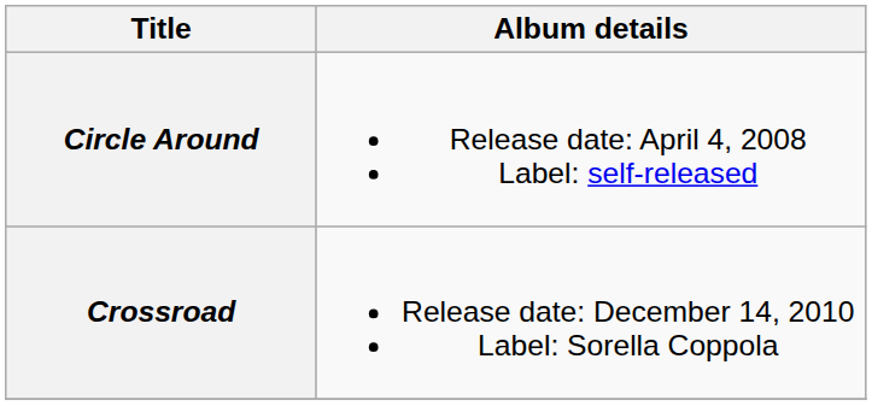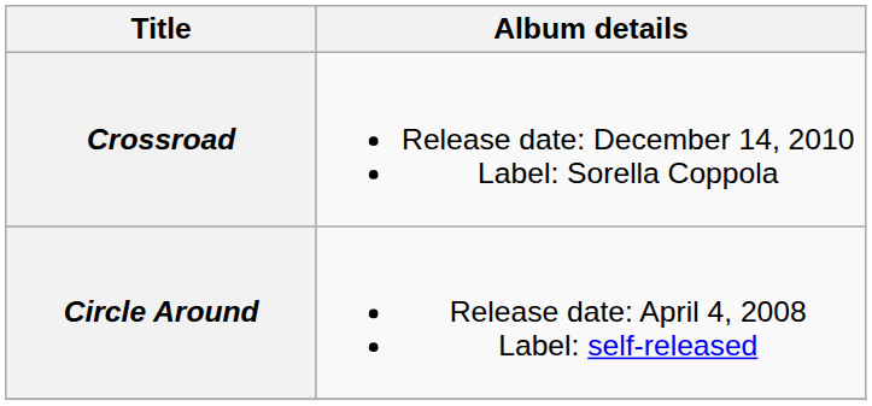 <table class="wikitable plainrowheaders" style="text-align:center;">
 <tr>
 <th style="width:10em;">Title</th>
 <th style="width:18em;">Album details</th>
 </tr>
 <tr>
+<th scope="row"><em>Crossroad</em></th>
+<td><br><ul><li>Release date: December 14, 2010</li><li>Label: Sorella Coppola</li></ul></td>
+</tr>
+<tr>
 <th scope="row"><em>Circle Around</em></th>
 <td><br><ul><li>Release date: April 4, 2008</li><li>Label: <a href='#'>self-released</a></li></ul></td>
 </tr>
 <tr>
-<th scope="row"><em>Crossroad</em></th>
-<td><br><ul><li>Release date: December 14, 2010</li><li>Label: Sorella Coppola</li></ul></td>
-</tr>
-<tr>
 </tr>
 </table>
